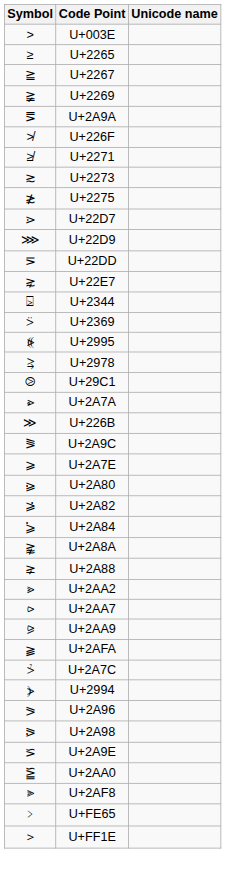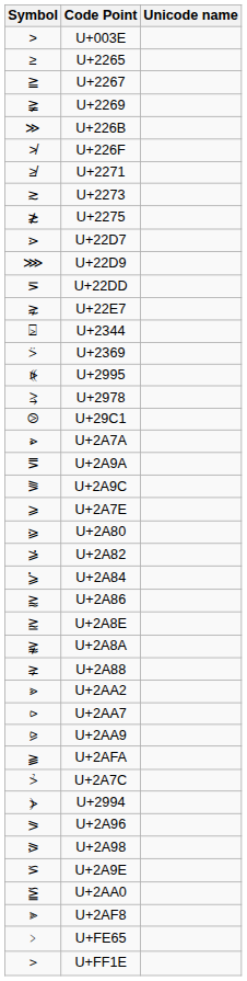 <table class="wikitable sortable" style=text-align:center;>
 <tr>
 <th>Symbol</th>
 <th>Code Point</th>
 <th>Unicode name</th>
 </tr>
 <tr>
 <td>></td>
 <td>U+003E</td>
 <td></td>
 </tr>
 <tr>
 <td>≥</td>
 <td>U+2265</td>
 <td></td>
 </tr>
 <tr>
 <td>≧</td>
 <td>U+2267</td>
 <td></td>
 </tr>
 <tr>
 <td>≩</td>
 <td>U+2269</td>
 <td></td>
 </tr>
 <tr>
-<td>⪚</td>
-<td>U+2A9A</td>
+<td>≫</td>
+<td>U+226B</td>
 <td></td>
 </tr>
 <tr>
 <td>≯</td>
 <td>U+226F</td>
 <td></td>
 </tr>
 <tr>
 <td>≱</td>
 <td>U+2271</td>
 <td></td>
 </tr>
 <tr>
 <td>≳</td>
 <td>U+2273</td>
 <td></td>
 </tr>
 <tr>
 <td>≵</td>
 <td>U+2275</td>
 <td></td>
 </tr>
 <tr>
 <td>⋗</td>
 <td>U+22D7</td>
 <td></td>
 </tr>
 <tr>
 <td>⋙</td>
 <td>U+22D9</td>
 <td></td>
 </tr>
 <tr>
 <td>⋝</td>
 <td>U+22DD</td>
 <td></td>
 </tr>
 <tr>
 <td>⋧</td>
 <td>U+22E7</td>
 <td></td>
 </tr>
 <tr>
 <td>⍄</td>
 <td>U+2344</td>
 <td></td>
 </tr>
 <tr>
 <td>⍩</td>
 <td>U+2369</td>
 <td></td>
 </tr>
 <tr>
 <td>⦕</td>
 <td>U+2995</td>
 <td></td>
 </tr>
 <tr>
 <td>⥸</td>
 <td>U+2978</td>
 <td></td>
 </tr>
 <tr>
 <td>⧁</td>
 <td>U+29C1</td>
 <td></td>
 </tr>
 <tr>
 <td>⩺</td>
 <td>U+2A7A</td>
 <td></td>
 </tr>
 <tr>
-<td>≫</td>
-<td>U+226B</td>
+<td>⪚</td>
+<td>U+2A9A</td>
 <td></td>
 </tr>
 <tr>
 <td>⪜</td>
 <td>U+2A9C</td>
 <td></td>
 </tr>
 <tr>
 <td>⩾</td>
 <td>U+2A7E</td>
 <td></td>
 </tr>
 <tr>
 <td>⪀</td>
 <td>U+2A80</td>
 <td></td>
 </tr>
 <tr>
 <td>⪂</td>
 <td>U+2A82</td>
 <td></td>
 </tr>
 <tr>
 <td>⪄</td>
 <td>U+2A84</td>
+<td></td>
+</tr>
+<tr>
+<td>⪆</td>
+<td>U+2A86</td>
+<td></td>
+</tr>
+<tr>
+<td>⪎</td>
+<td>U+2A8E</td>
 <td></td>
 </tr>
 <tr>
 <td>⪊</td>
 <td>U+2A8A</td>
 <td></td>
 </tr>
 <tr>
 <td>⪈</td>
 <td>U+2A88</td>
 <td></td>
 </tr>
 <tr>
 <td>⪢</td>
 <td>U+2AA2</td>
 <td></td>
 </tr>
 <tr>
 <td>⪧</td>
 <td>U+2AA7</td>
 <td></td>
 </tr>
 <tr>
 <td>⪩</td>
 <td>U+2AA9</td>
 <td></td>
 </tr>
 <tr>
 <td>⫺</td>
 <td>U+2AFA</td>
 <td></td>
 </tr>
 <tr>
 <td>⩼</td>
 <td>U+2A7C</td>
 <td></td>
 </tr>
 <tr>
 <td>⦔</td>
 <td>U+2994</td>
 <td></td>
 </tr>
 <tr>
 <td>⪖</td>
 <td>U+2A96</td>
 <td></td>
 </tr>
 <tr>
 <td>⪘</td>
 <td>U+2A98</td>
 <td></td>
 </tr>
 <tr>
 <td>⪞</td>
 <td>U+2A9E</td>
 <td></td>
 </tr>
 <tr>
 <td>⪠</td>
 <td>U+2AA0</td>
 <td></td>
 </tr>
 <tr>
 <td>⫸</td>
 <td>U+2AF8</td>
 <td></td>
 </tr>
 <tr>
 <td>﹥</td>
 <td>U+FE65</td>
 <td></td>
 </tr>
 <tr>
 <td>＞</td>
 <td>U+FF1E</td>
 <td></td>
 </tr>
 </table>
